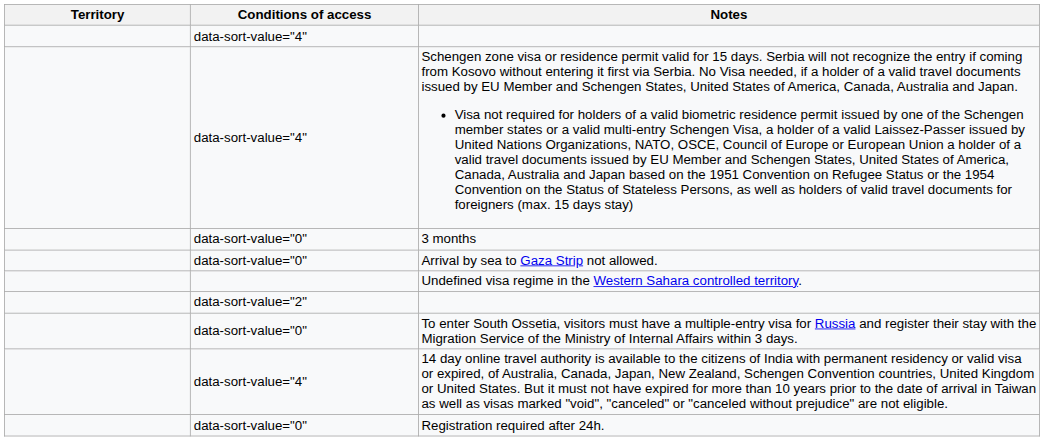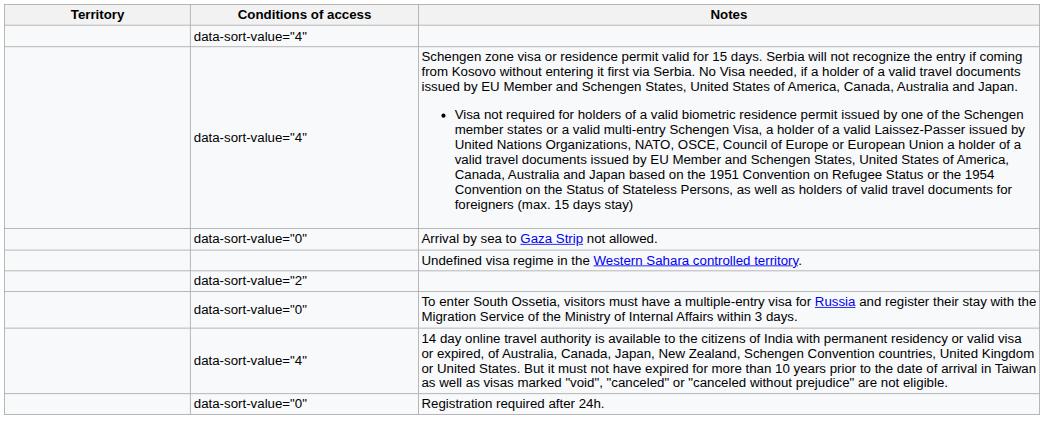 <table class="wikitable sortable sticky-header" style="text-align: left; table-layout: fixed;background:#f8f9faff;">
 <tr>
 <th style="width:18%;">Territory</th>
 <th style="width:22%;">Conditions of access</th>
 <th>Notes</th>
 </tr>
 <tr>
 <td></td>
 <td>data-sort-value="4" </td>
 <td></td>
 </tr>
 <tr>
 <td></td>
 <td>data-sort-value="4" </td>
 <td>Schengen zone visa or residence permit valid for 15 days. Serbia will not recognize the entry if coming from Kosovo without entering it first via Serbia. No Visa needed, if a holder of a valid travel documents issued by EU Member and Schengen States, United States of America, Canada, Australia and Japan.<br><ul><li>Visa not required for holders of a valid biometric residence permit issued by one of the Schengen member states or a valid multi-entry Schengen Visa, a holder of a valid Laissez-Passer issued by United Nations Organizations, NATO, OSCE, Council of Europe or European Union a holder of a valid travel documents issued by EU Member and Schengen States, United States of America, Canada, Australia and Japan based on the 1951 Convention on Refugee Status or the 1954 Convention on the Status of Stateless Persons, as well as holders of valid travel documents for foreigners (max. 15 days stay)</li></ul></td>
-</tr>
-<tr>
-<td></td>
-<td>data-sort-value="0" </td>
-<td>3 months</td>
 </tr>
 <tr>
 <td></td>
 <td>data-sort-value="0" </td>
 <td>Arrival by sea to <a href='#'>Gaza Strip</a> not allowed.</td>
 </tr>
 <tr>
 <td></td>
 <td></td>
 <td>Undefined visa regime in the <a href='#'>Western Sahara controlled territory</a>.</td>
 </tr>
 <tr>
 <td></td>
 <td>data-sort-value="2" </td>
 <td></td>
 </tr>
 <tr>
 <td></td>
 <td>data-sort-value="0" </td>
 <td>To enter South Ossetia, visitors must have a multiple-entry visa for <a href='#'>Russia</a> and register their stay with the Migration Service of the Ministry of Internal Affairs within 3 days.</td>
 </tr>
 <tr>
 <td></td>
 <td>data-sort-value="4" </td>
 <td>14 day online travel authority is available to the citizens of India with permanent residency or valid visa or expired, of Australia, Canada, Japan, New Zealand, Schengen Convention countries, United Kingdom or United States. But it must not have expired for more than 10 years prior to the date of arrival in Taiwan as well as visas marked "void", "canceled" or "canceled without prejudice" are not eligible.</td>
 </tr>
 <tr>
 <td></td>
 <td>data-sort-value="0" </td>
 <td>Registration required after 24h.</td>
 </tr>
 </table>
